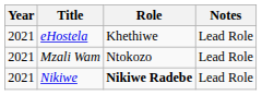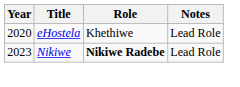 <table class="wikitable sortable">
 <tr>
 <th>Year</th>
 <th>Title</th>
 <th>Role</th>
 <th class="unsortable">Notes</th>
 </tr>
 <tr>
-<td>2021</td>
+<td>2020</td>
 <td><em><a href='#'>eHostela</a></em></td>
 <td>Khethiwe</td>
 <td>Lead Role</td>
 </tr>
 <tr>
-<td>2021</td>
-<td><em>Mzali Wam</em></td>
-<td>Ntokozo</td>
-<td>Lead Role</td>
-</tr>
-<tr>
-<td>2021</td>
+<td>2023</td>
 <td><em><a href='#'>Nikiwe</a></em></td>
 <td><strong>Nikiwe Radebe</strong></td>
 <td>Lead Role</td>
 </tr>
 </table>
